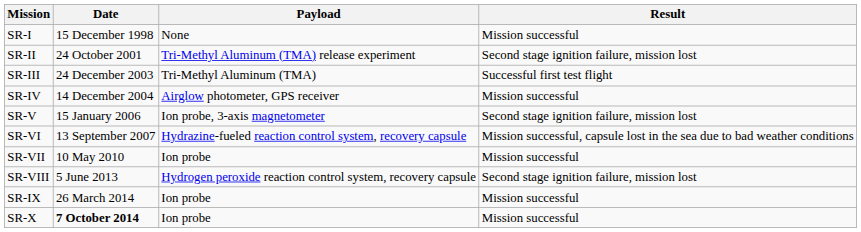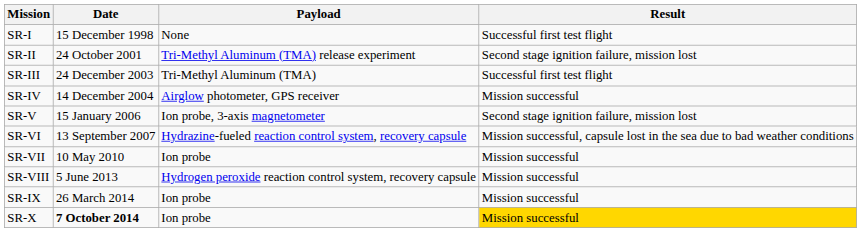 <table class="wikitable">
 <tr>
 <th>Mission</th>
 <th>Date</th>
 <th>Payload</th>
 <th>Result</th>
 </tr>
 <tr>
 <td>SR-I</td>
 <td>15 December 1998</td>
 <td>None</td>
-<td>Mission successful</td>
+<td>Successful first test flight</td>
 </tr>
 <tr>
 <td>SR-II</td>
 <td>24 October 2001</td>
 <td><a href='#'>Tri-Methyl Aluminum (TMA)</a> release experiment</td>
 <td>Second stage ignition failure, mission lost</td>
 </tr>
 <tr>
 <td>SR-III</td>
 <td>24 December 2003</td>
 <td>Tri-Methyl Aluminum (TMA)</td>
 <td>Successful first test flight</td>
 </tr>
 <tr>
 <td>SR-IV</td>
 <td>14 December 2004</td>
 <td><a href='#'>Airglow</a> photometer, GPS receiver</td>
 <td>Mission successful</td>
 </tr>
 <tr>
 <td>SR-V</td>
 <td>15 January 2006</td>
 <td>Ion probe, 3-axis <a href='#'>magnetometer</a></td>
 <td>Second stage ignition failure, mission lost</td>
 </tr>
 <tr>
 <td>SR-VI</td>
 <td>13 September 2007</td>
 <td><a href='#'>Hydrazine</a>-fueled <a href='#'>reaction control system</a>, <a href='#'>recovery capsule</a></td>
 <td>Mission successful, capsule lost in the sea due to bad weather conditions</td>
 </tr>
 <tr>
 <td>SR-VII</td>
 <td>10 May 2010</td>
 <td>Ion probe</td>
 <td>Mission successful</td>
 </tr>
 <tr>
 <td>SR-VIII</td>
 <td>5 June 2013</td>
 <td><a href='#'>Hydrogen peroxide</a> reaction control system, recovery capsule</td>
-<td>Second stage ignition failure, mission lost</td>
+<td>Mission successful</td>
 </tr>
 <tr>
 <td>SR-IX</td>
 <td>26 March 2014</td>
 <td>Ion probe</td>
 <td>Mission successful</td>
 </tr>
 <tr>
 <td>SR-X</td>
 <td><strong>7 October 2014</strong></td>
 <td>Ion probe</td>
-<td>Mission successful</td>
+<td style="background: gold;">Mission successful</td>
 </tr>
 </table>
